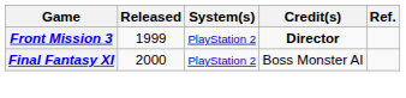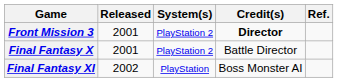 <table class="wikitable" style="font-size: 95%; text-align: center;">
 <tr>
 <th>Game</th>
 <th>Released</th>
 <th>System(s)</th>
 <th>Credit(s)</th>
 <th>Ref.</th>
 </tr>
 <tr>
 <th><em><a href='#'>Front Mission 3</a></em></th>
-<td>1999</td>
+<td>2001</td>
 <td><small><a href='#'>PlayStation 2</a></small></td>
 <td><strong>Director</strong></td>
 <td></td>
 </tr>
 <tr>
+<th><em><a href='#'>Final Fantasy X</a></em></th>
+<td>2001</td>
+<td><small><a href='#'>PlayStation 2</a></small></td>
+<td>Battle Director</td>
+<td></td>
+</tr>
+<tr>
 <th><em><a href='#'>Final Fantasy XI</a></em></th>
-<td>2000</td>
-<td><small><a href='#'>PlayStation 2</a></small></td>
+<td>2002</td>
+<td><small><a href='#'>PlayStation</a></small></td>
 <td>Boss Monster AI</td>
 <td></td>
 </tr>
 </table>
